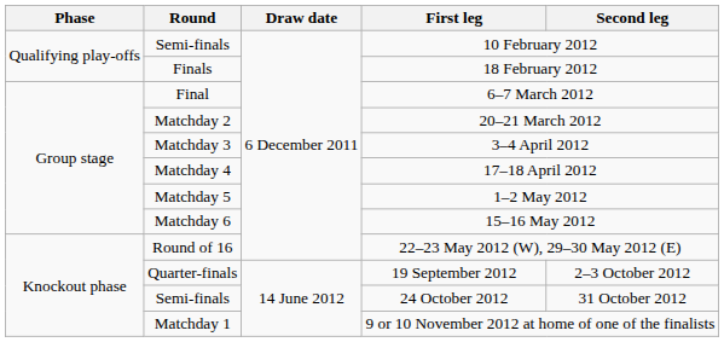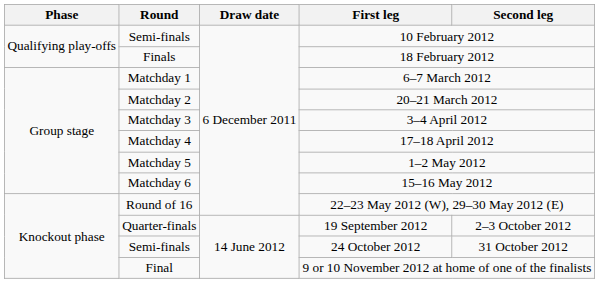 <table class="wikitable">
 <tr align="center">
 <th>Phase</th>
 <th>Round</th>
 <th>Draw date</th>
 <th>First leg</th>
 <th>Second leg</th>
 </tr>
 <tr align="center">
 <td rowspan=2>Qualifying play-offs</td>
 <td>Semi-finals</td>
 <td rowspan=9>6 December 2011</td>
 <td colspan=2>10 February 2012</td>
 </tr>
 <tr align="center">
 <td>Finals</td>
 <td colspan=2>18 February 2012</td>
 </tr>
 <tr align="center">
 <td rowspan=6>Group stage</td>
-<td>Final</td>
+<td>Matchday 1</td>
 <td colspan=2>6–7 March 2012</td>
 </tr>
 <tr align="center">
 <td>Matchday 2</td>
 <td colspan=2>20–21 March 2012</td>
 </tr>
 <tr align="center">
 <td>Matchday 3</td>
 <td colspan=2>3–4 April 2012</td>
 </tr>
 <tr align="center">
 <td>Matchday 4</td>
 <td colspan=2>17–18 April 2012</td>
 </tr>
 <tr align="center">
 <td>Matchday 5</td>
 <td colspan=2>1–2 May 2012</td>
 </tr>
 <tr align="center">
 <td>Matchday 6</td>
 <td colspan=2>15–16 May 2012</td>
 </tr>
 <tr align="center">
 <td rowspan=4>Knockout phase</td>
 <td>Round of 16</td>
 <td colspan=2>22–23 May 2012 (W), 29–30 May 2012 (E)</td>
 </tr>
 <tr align="center">
 <td>Quarter-finals</td>
 <td rowspan=3>14 June 2012</td>
 <td>19 September 2012</td>
 <td>2–3 October 2012</td>
 </tr>
 <tr align="center">
 <td>Semi-finals</td>
 <td>24 October 2012</td>
 <td>31 October 2012</td>
 </tr>
 <tr align="center">
-<td>Matchday 1</td>
+<td>Final</td>
 <td colspan=2>9 or 10 November 2012 at home of one of the finalists</td>
 </tr>
 </table>
